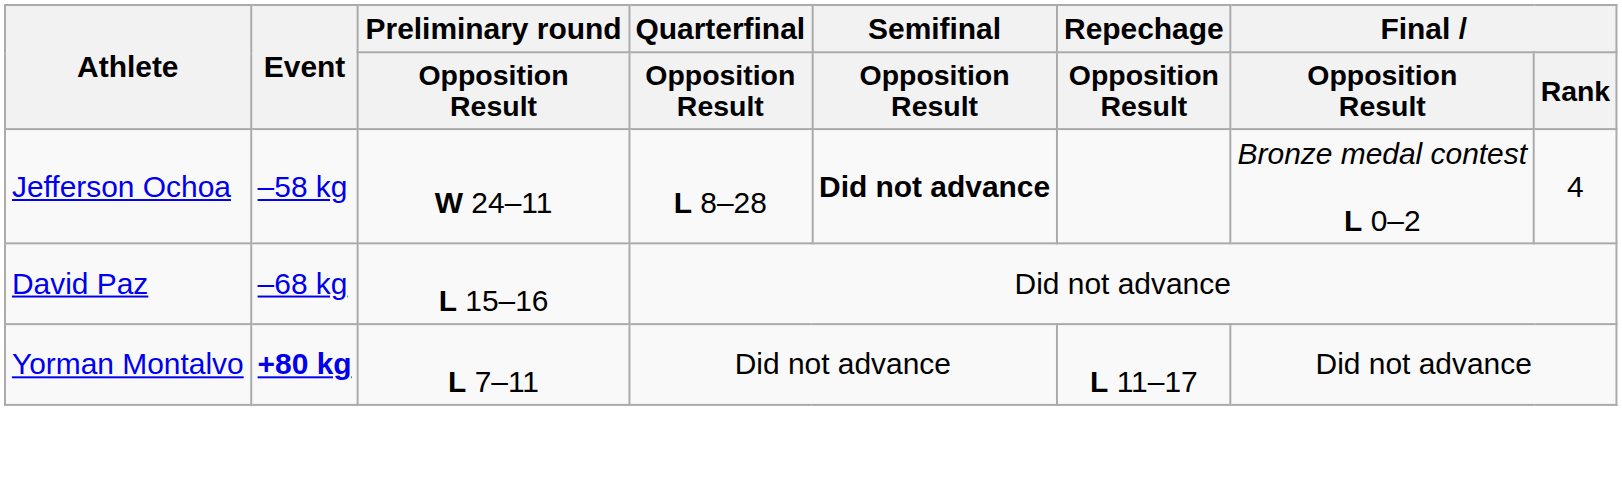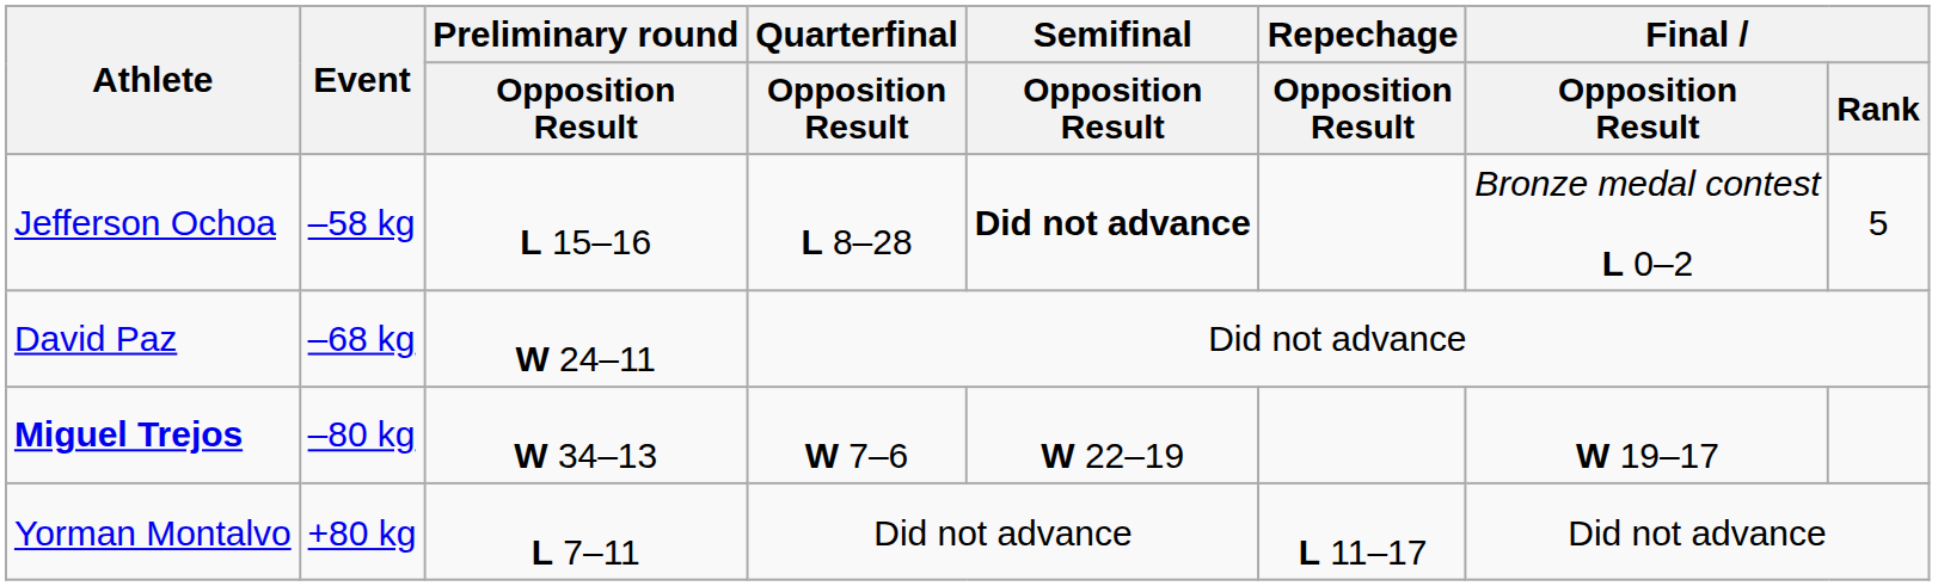 <table class=wikitable style=font-size:95%;text-align:center>
 <tr>
 <th rowspan=2>Athlete</th>
 <th rowspan=2>Event</th>
 <th>Preliminary round</th>
 <th>Quarterfinal</th>
 <th>Semifinal</th>
 <th>Repechage</th>
 <th colspan=2>Final / </th>
 </tr>
 <tr style=font-size:95%>
 <th>Opposition<br>Result</th>
 <th>Opposition<br>Result</th>
 <th>Opposition<br>Result</th>
 <th>Opposition<br>Result</th>
 <th>Opposition<br>Result</th>
 <th>Rank</th>
 </tr>
 <tr>
 <td align=left><a href='#'>Jefferson Ochoa</a></td>
 <td align=left><a href='#'>–58 kg</a></td>
-<td><br><strong>W</strong> 24–11</td>
+<td><br><strong>L</strong> 15–16</td>
 <td><br><strong>L</strong> 8–28</td>
 <td><strong>Did not advance</strong></td>
 <td></td>
 <td><em>Bronze medal contest</em><br><br><strong>L</strong> 0–2</td>
-<td>4</td>
+<td>5</td>
 </tr>
 <tr align=center>
 <td align=left><a href='#'>David Paz</a></td>
 <td align=left><a href='#'>–68 kg</a></td>
-<td><br><strong>L</strong> 15–16</td>
+<td><br><strong>W</strong> 24–11</td>
 <td colspan=5>Did not advance</td>
 </tr>
 <tr align=center>
+<td align=left><strong><a href='#'>Miguel Trejos</a></strong></td>
+<td align=left><a href='#'>–80 kg</a></td>
+<td><br><strong>W</strong> 34–13</td>
+<td><br><strong>W</strong> 7–6</td>
+<td><br><strong>W</strong> 22–19</td>
+<td></td>
+<td><br><strong>W</strong> 19–17</td>
+<td></td>
+</tr>
+<tr align=center>
 <td align=left><a href='#'>Yorman Montalvo</a></td>
-<td align=left><strong><a href='#'>+80 kg</a></strong></td>
+<td align=left><a href='#'>+80 kg</a></td>
 <td><br><strong>L</strong> 7–11</td>
 <td colspan=2>Did not advance</td>
 <td><br><strong>L</strong> 11–17</td>
 <td colspan=2>Did not advance</td>
 </tr>
 </table>
